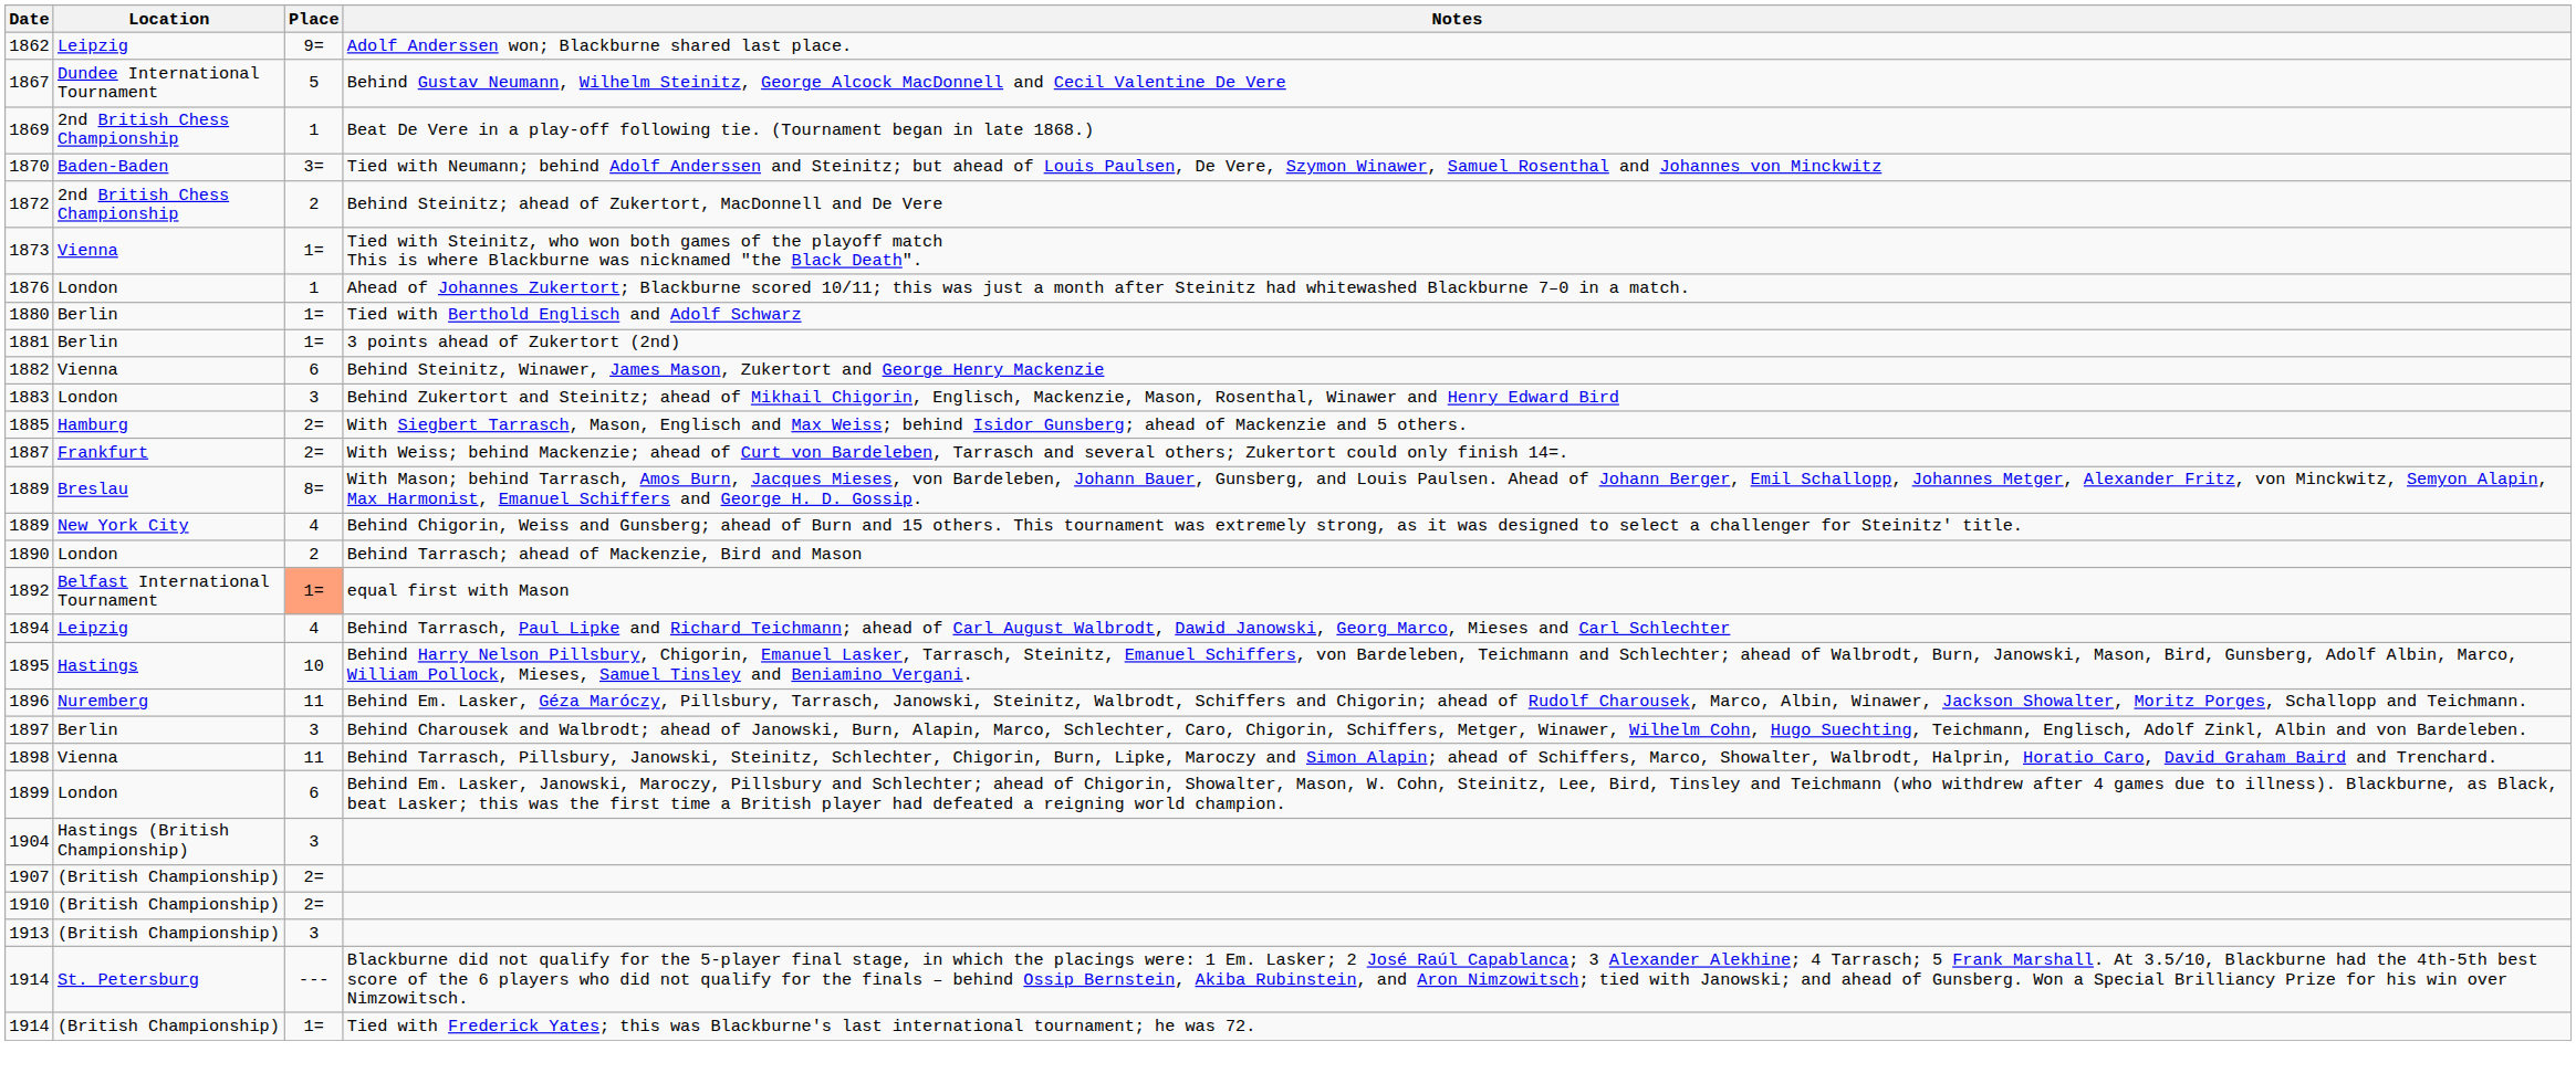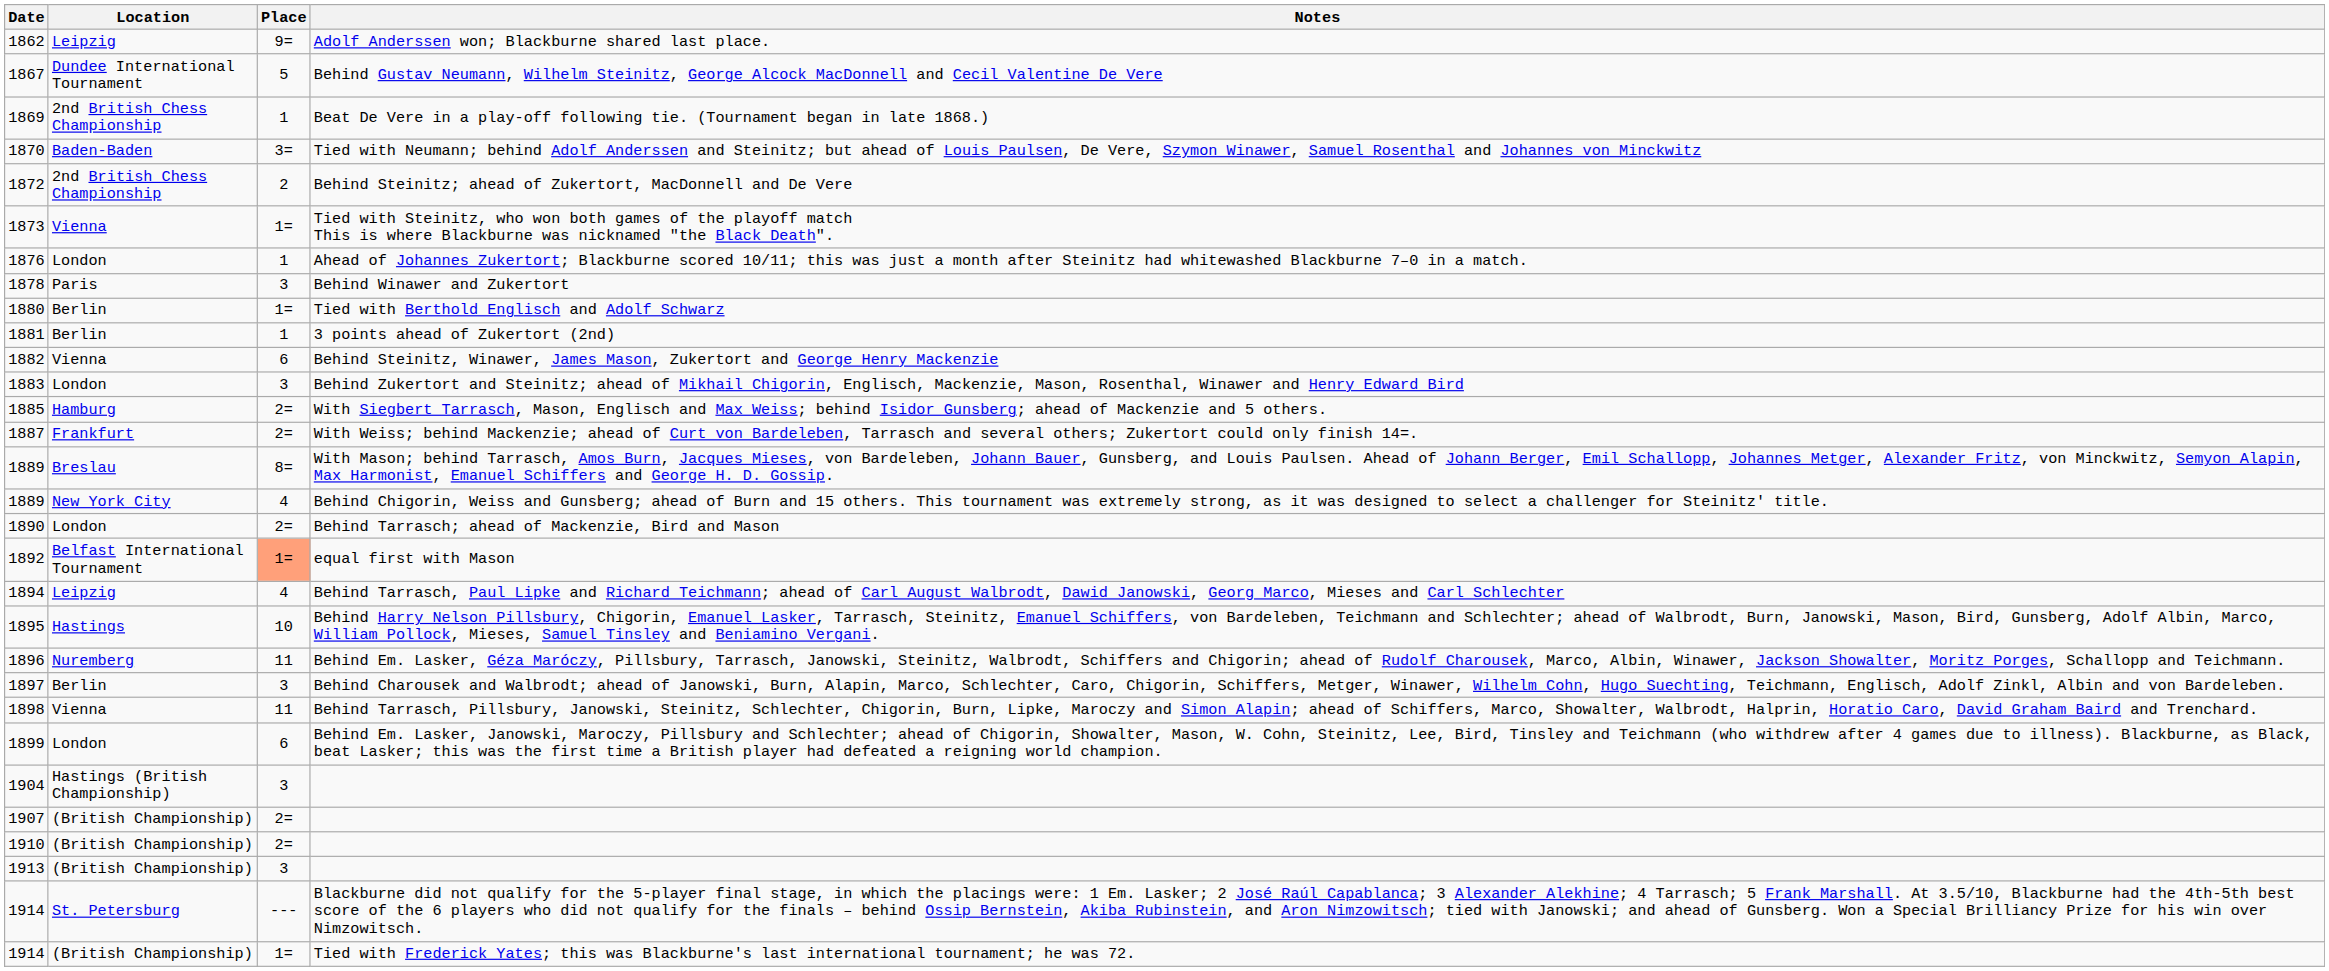 <table class="wikitable sortable" style="text-align:center; margin:1em auto 1em auto;">
 <tr>
 <th>Date</th>
 <th>Location</th>
 <th>Place</th>
 <th class="unsortable">Notes</th>
 </tr>
 <tr>
 <td>1862</td>
 <td align=left><a href='#'>Leipzig</a></td>
 <td>9=</td>
 <td align=left><a href='#'>Adolf Anderssen</a> won; Blackburne shared last place.</td>
 </tr>
 <tr>
 <td>1867</td>
 <td align=left><a href='#'>Dundee</a> International Tournament</td>
 <td>5</td>
 <td align=left>Behind <a href='#'>Gustav Neumann</a>, <a href='#'>Wilhelm Steinitz</a>, <a href='#'>George Alcock MacDonnell</a> and <a href='#'>Cecil Valentine De Vere</a></td>
 </tr>
 <tr>
 <td>1869</td>
 <td align=left>2nd <a href='#'>British Chess Championship</a></td>
 <td>1</td>
 <td align=left>Beat De Vere in a play-off following tie. (Tournament began in late 1868.)</td>
 </tr>
 <tr>
 <td>1870</td>
 <td align=left><a href='#'>Baden-Baden</a></td>
 <td>3=</td>
 <td align=left>Tied with Neumann; behind <a href='#'>Adolf Anderssen</a> and Steinitz; but ahead of <a href='#'>Louis Paulsen</a>, De Vere, <a href='#'>Szymon Winawer</a>, <a href='#'>Samuel Rosenthal</a> and <a href='#'>Johannes von Minckwitz</a></td>
 </tr>
 <tr>
 <td>1872</td>
 <td align=left>2nd <a href='#'>British Chess Championship</a></td>
 <td>2</td>
 <td align=left>Behind Steinitz; ahead of Zukertort, MacDonnell and De Vere</td>
 </tr>
 <tr>
 <td>1873</td>
 <td align=left><a href='#'>Vienna</a></td>
 <td>1=</td>
 <td align=left>Tied with Steinitz, who won both games of the playoff match<br>This is where Blackburne was nicknamed "the <a href='#'>Black Death</a>".</td>
 </tr>
 <tr>
 <td>1876</td>
 <td align=left>London</td>
 <td>1</td>
 <td align=left>Ahead of <a href='#'>Johannes Zukertort</a>; Blackburne scored 10/11; this was just a month after Steinitz had whitewashed Blackburne 7–0 in a match.</td>
 </tr>
 <tr>
+<td>1878</td>
+<td align=left>Paris</td>
+<td>3</td>
+<td align=left>Behind Winawer and Zukertort</td>
+</tr>
+<tr>
 <td>1880</td>
 <td align=left>Berlin</td>
 <td>1=</td>
 <td align=left>Tied with <a href='#'>Berthold Englisch</a> and <a href='#'>Adolf Schwarz</a></td>
 </tr>
 <tr>
 <td>1881</td>
 <td align=left>Berlin</td>
-<td>1=</td>
+<td>1</td>
 <td align=left>3 points ahead of Zukertort (2nd)</td>
 </tr>
 <tr>
 <td>1882</td>
 <td align=left>Vienna</td>
 <td>6</td>
 <td align=left>Behind Steinitz, Winawer, <a href='#'>James Mason</a>, Zukertort and <a href='#'>George Henry Mackenzie</a></td>
 </tr>
 <tr>
 <td>1883</td>
 <td align=left>London</td>
 <td>3</td>
 <td align=left>Behind Zukertort and Steinitz; ahead of <a href='#'>Mikhail Chigorin</a>, Englisch, Mackenzie, Mason, Rosenthal, Winawer and <a href='#'>Henry Edward Bird</a></td>
 </tr>
 <tr>
 <td>1885</td>
 <td align=left><a href='#'>Hamburg</a></td>
 <td>2=</td>
 <td align=left>With <a href='#'>Siegbert Tarrasch</a>, Mason, Englisch and <a href='#'>Max Weiss</a>; behind <a href='#'>Isidor Gunsberg</a>; ahead of Mackenzie and 5 others.</td>
 </tr>
 <tr>
 <td>1887</td>
 <td align=left><a href='#'>Frankfurt</a></td>
 <td>2=</td>
 <td align=left>With Weiss; behind Mackenzie; ahead of <a href='#'>Curt von Bardeleben</a>, Tarrasch and several others; Zukertort could only finish 14=.</td>
 </tr>
 <tr>
 <td>1889</td>
 <td align=left><a href='#'>Breslau</a></td>
 <td>8=</td>
 <td align=left>With Mason; behind Tarrasch, <a href='#'>Amos Burn</a>, <a href='#'>Jacques Mieses</a>, von Bardeleben, <a href='#'>Johann Bauer</a>, Gunsberg, and Louis Paulsen. Ahead of <a href='#'>Johann Berger</a>, <a href='#'>Emil Schallopp</a>, <a href='#'>Johannes Metger</a>, <a href='#'>Alexander Fritz</a>, von Minckwitz, <a href='#'>Semyon Alapin</a>, <a href='#'>Max Harmonist</a>, <a href='#'>Emanuel Schiffers</a> and <a href='#'>George H. D. Gossip</a>.</td>
 </tr>
 <tr>
 <td>1889</td>
 <td align=left><a href='#'>New York City</a></td>
 <td>4</td>
 <td align=left>Behind Chigorin, Weiss and Gunsberg; ahead of Burn and 15 others. This tournament was extremely strong, as it was designed to select a challenger for Steinitz' title.</td>
 </tr>
 <tr>
 <td>1890</td>
 <td align=left>London</td>
-<td>2</td>
+<td>2=</td>
 <td align=left>Behind Tarrasch; ahead of Mackenzie, Bird and Mason</td>
 </tr>
 <tr>
 <td>1892</td>
 <td align=left><a href='#'>Belfast</a> International Tournament</td>
 <td style="background: lightsalmon;">1=</td>
 <td align=left>equal first with Mason</td>
 </tr>
 <tr>
 <td>1894</td>
 <td align=left><a href='#'>Leipzig</a></td>
 <td>4</td>
 <td align=left>Behind Tarrasch, <a href='#'>Paul Lipke</a> and <a href='#'>Richard Teichmann</a>; ahead of <a href='#'>Carl August Walbrodt</a>, <a href='#'>Dawid Janowski</a>, <a href='#'>Georg Marco</a>, Mieses and <a href='#'>Carl Schlechter</a></td>
 </tr>
 <tr>
 <td>1895</td>
 <td align=left><a href='#'>Hastings</a></td>
 <td>10</td>
 <td align=left>Behind <a href='#'>Harry Nelson Pillsbury</a>, Chigorin, <a href='#'>Emanuel Lasker</a>, Tarrasch, Steinitz, <a href='#'>Emanuel Schiffers</a>, von Bardeleben, Teichmann and Schlechter; ahead of Walbrodt, Burn, Janowski, Mason, Bird, Gunsberg, Adolf Albin, Marco, <a href='#'>William Pollock</a>, Mieses, <a href='#'>Samuel Tinsley</a> and <a href='#'>Beniamino Vergani</a>.</td>
 </tr>
 <tr>
 <td>1896</td>
 <td align=left><a href='#'>Nuremberg</a></td>
 <td>11</td>
 <td align=left>Behind Em. Lasker, <a href='#'>Géza Maróczy</a>, Pillsbury, Tarrasch, Janowski, Steinitz, Walbrodt, Schiffers and Chigorin; ahead of <a href='#'>Rudolf Charousek</a>, Marco, Albin, Winawer, <a href='#'>Jackson Showalter</a>, <a href='#'>Moritz Porges</a>, Schallopp and Teichmann.</td>
 </tr>
 <tr>
 <td>1897</td>
 <td align=left>Berlin</td>
 <td>3</td>
 <td align=left>Behind Charousek and Walbrodt; ahead of Janowski, Burn, Alapin, Marco, Schlechter, Caro, Chigorin, Schiffers, Metger, Winawer, <a href='#'>Wilhelm Cohn</a>, <a href='#'>Hugo Suechting</a>, Teichmann, Englisch, Adolf Zinkl, Albin and von Bardeleben.</td>
 </tr>
 <tr>
 <td>1898</td>
 <td align=left>Vienna</td>
 <td>11</td>
 <td align=left>Behind Tarrasch, Pillsbury, Janowski, Steinitz, Schlechter, Chigorin, Burn, Lipke, Maroczy and <a href='#'>Simon Alapin</a>; ahead of Schiffers, Marco, Showalter, Walbrodt, Halprin, <a href='#'>Horatio Caro</a>, <a href='#'>David Graham Baird</a> and Trenchard.</td>
 </tr>
 <tr>
 <td>1899</td>
 <td align=left>London</td>
 <td>6</td>
 <td align=left>Behind Em. Lasker, Janowski, Maroczy, Pillsbury and Schlechter; ahead of Chigorin, Showalter, Mason, W. Cohn, Steinitz, Lee, Bird, Tinsley and Teichmann (who withdrew after 4 games due to illness). Blackburne, as Black, beat Lasker; this was the first time a British player had defeated a reigning world champion.</td>
 </tr>
 <tr>
 <td>1904</td>
 <td align=left>Hastings (British Championship)</td>
 <td>3</td>
 <td align=left> </td>
 </tr>
 <tr>
 <td>1907</td>
 <td align=left>(British Championship)</td>
 <td>2=</td>
 <td align=left> </td>
 </tr>
 <tr>
 <td>1910</td>
 <td align=left>(British Championship)</td>
 <td>2=</td>
 <td align=left> </td>
 </tr>
 <tr>
 <td>1913</td>
 <td align=left>(British Championship)</td>
 <td>3</td>
 <td align=left> </td>
 </tr>
 <tr>
 <td>1914</td>
 <td align=left><a href='#'>St. Petersburg</a></td>
 <td>---</td>
 <td align=left>Blackburne did not qualify for the 5-player final stage, in which the placings were: 1 Em. Lasker; 2 <a href='#'>José Raúl Capablanca</a>; 3 <a href='#'>Alexander Alekhine</a>; 4 Tarrasch; 5 <a href='#'>Frank Marshall</a>. At 3.5/10, Blackburne had the 4th-5th best score of the 6 players who did not qualify for the finals – behind <a href='#'>Ossip Bernstein</a>, <a href='#'>Akiba Rubinstein</a>, and <a href='#'>Aron Nimzowitsch</a>; tied with Janowski; and ahead of Gunsberg. Won a Special Brilliancy Prize for his win over Nimzowitsch.</td>
 </tr>
 <tr>
 <td>1914</td>
 <td align=left>(British Championship)</td>
 <td>1=</td>
 <td align=left>Tied with <a href='#'>Frederick Yates</a>; this was Blackburne's last international tournament; he was 72.</td>
 </tr>
 </table>
